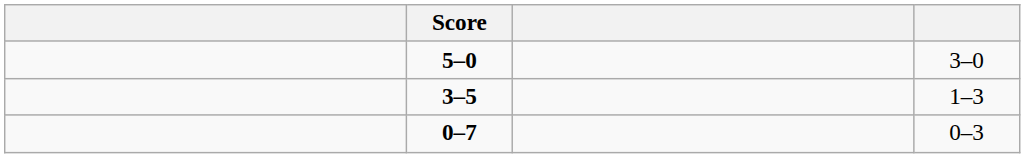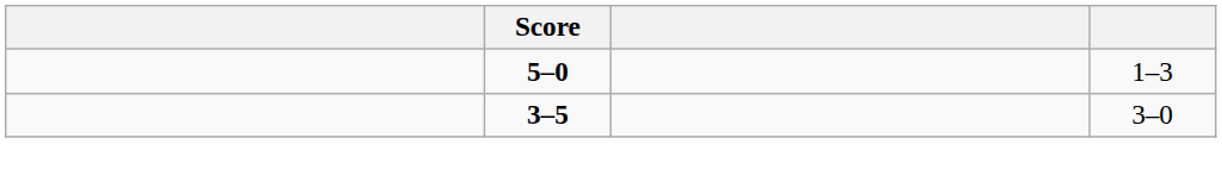 <table class="wikitable" style="text-align: center; ">
 <tr>
 <th align="right" width="270"></th>
 <th width="65">Score</th>
 <th align="left" width="270"></th>
 <th width="65"></th>
 </tr>
 <tr>
 <td align="left"><strong></strong></td>
 <td><strong>5–0</strong></td>
 <td align="left"></td>
-<td>3–0 <strong></strong></td>
+<td>1–3 <strong></strong></td>
 </tr>
 <tr>
 <td align="left"></td>
 <td><strong>3–5</strong></td>
 <td align="left"><strong></strong></td>
-<td>1–3 <strong></strong></td>
-</tr>
-<tr>
-<td align="left"></td>
-<td><strong>0–7</strong></td>
-<td align="left"><strong></strong></td>
-<td>0–3 <strong></strong></td>
+<td>3–0 <strong></strong></td>
 </tr>
 </table>
